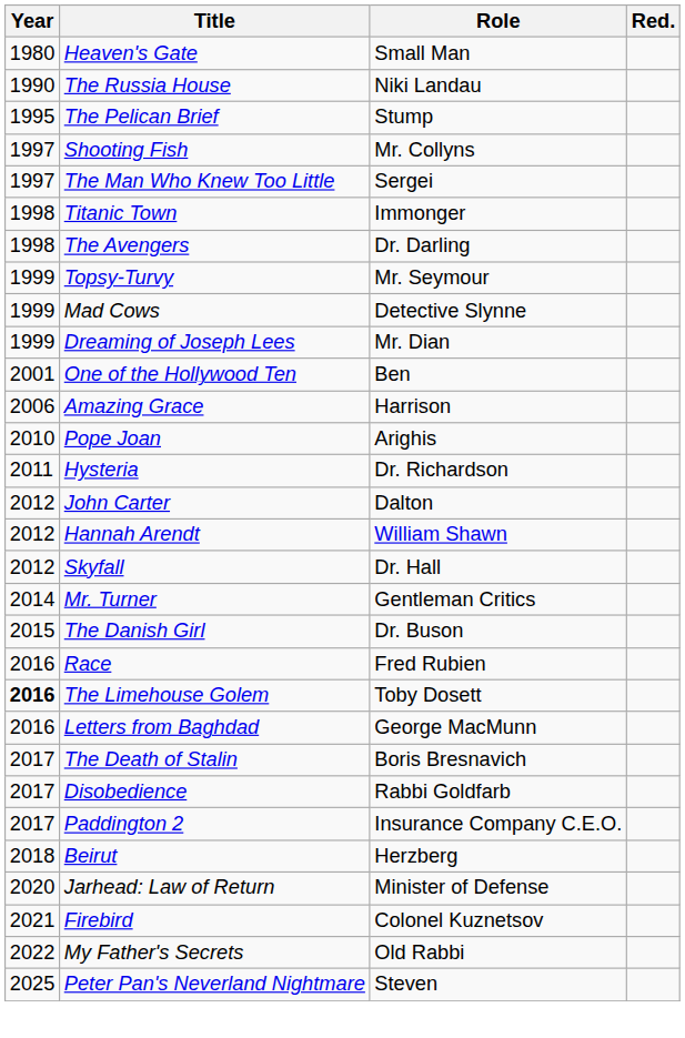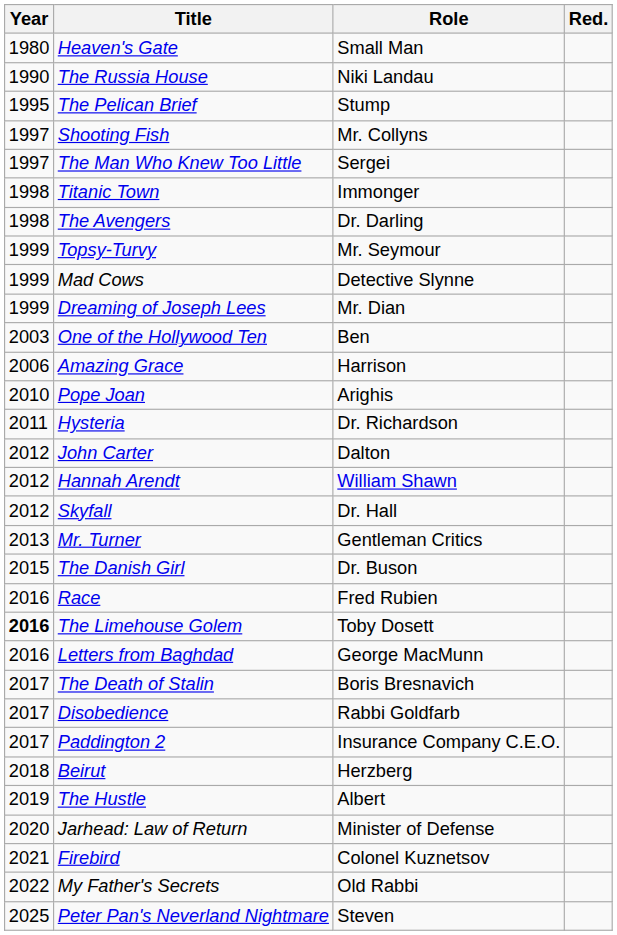 <table class="wikitable sortable">
 <tr>
 <th>Year</th>
 <th>Title</th>
 <th>Role</th>
 <th>Red.</th>
 </tr>
 <tr>
 <td>1980</td>
 <td><a href='#'><em>Heaven's Gate</em></a></td>
 <td>Small Man</td>
 <td></td>
 </tr>
 <tr>
 <td>1990</td>
 <td><a href='#'><em>The Russia House</em></a></td>
 <td>Niki Landau</td>
 <td></td>
 </tr>
 <tr>
 <td>1995</td>
 <td><a href='#'><em>The Pelican Brief</em></a></td>
 <td>Stump</td>
 <td></td>
 </tr>
 <tr>
 <td>1997</td>
 <td><em><a href='#'>Shooting Fish</a></em></td>
 <td>Mr. Collyns</td>
 <td></td>
 </tr>
 <tr>
 <td>1997</td>
 <td><em><a href='#'>The Man Who Knew Too Little</a></em></td>
 <td>Sergei</td>
 <td></td>
 </tr>
 <tr>
 <td>1998</td>
 <td><em><a href='#'>Titanic Town</a></em></td>
 <td>Immonger</td>
 <td></td>
 </tr>
 <tr>
 <td>1998</td>
 <td><a href='#'><em>The Avengers</em></a></td>
 <td>Dr. Darling</td>
 <td></td>
 </tr>
 <tr>
 <td>1999</td>
 <td><em><a href='#'>Topsy-Turvy</a></em></td>
 <td>Mr. Seymour</td>
 <td></td>
 </tr>
 <tr>
 <td>1999</td>
 <td><em>Mad Cows</em></td>
 <td>Detective Slynne</td>
 <td></td>
 </tr>
 <tr>
 <td>1999</td>
 <td><em><a href='#'>Dreaming of Joseph Lees</a></em></td>
 <td>Mr. Dian</td>
 <td></td>
 </tr>
 <tr>
-<td>2001</td>
+<td>2003</td>
 <td><em><a href='#'>One of the Hollywood Ten</a></em></td>
 <td>Ben</td>
 <td></td>
 </tr>
 <tr>
 <td>2006</td>
 <td><a href='#'><em>Amazing Grace</em></a></td>
 <td>Harrison</td>
 <td></td>
 </tr>
 <tr>
 <td>2010</td>
 <td><a href='#'><em>Pope Joan</em></a></td>
 <td>Arighis</td>
 <td></td>
 </tr>
 <tr>
 <td>2011</td>
 <td><a href='#'><em>Hysteria</em></a></td>
 <td>Dr. Richardson</td>
 <td></td>
 </tr>
 <tr>
 <td>2012</td>
 <td><a href='#'><em>John Carter</em></a></td>
 <td>Dalton</td>
 <td></td>
 </tr>
 <tr>
 <td>2012</td>
 <td><a href='#'><em>Hannah Arendt</em></a></td>
 <td><a href='#'>William Shawn</a></td>
 <td></td>
 </tr>
 <tr>
 <td>2012</td>
 <td><em><a href='#'>Skyfall</a></em></td>
 <td>Dr. Hall</td>
 <td></td>
 </tr>
 <tr>
-<td>2014</td>
+<td>2013</td>
 <td><em><a href='#'>Mr. Turner</a></em></td>
 <td>Gentleman Critics</td>
 <td></td>
 </tr>
 <tr>
 <td>2015</td>
 <td><a href='#'><em>The Danish Girl</em></a></td>
 <td>Dr. Buson</td>
 <td></td>
 </tr>
 <tr>
 <td>2016</td>
 <td><a href='#'><em>Race</em></a></td>
 <td>Fred Rubien</td>
 <td></td>
 </tr>
 <tr>
 <td><strong>2016</strong></td>
 <td><em><a href='#'>The Limehouse Golem</a></em></td>
 <td>Toby Dosett</td>
 <td></td>
 </tr>
 <tr>
 <td>2016</td>
 <td><em><a href='#'>Letters from Baghdad</a></em></td>
 <td>George MacMunn</td>
 <td></td>
 </tr>
 <tr>
 <td>2017</td>
 <td><em><a href='#'>The Death of Stalin</a></em></td>
 <td>Boris Bresnavich</td>
 <td></td>
 </tr>
 <tr>
 <td>2017</td>
 <td><a href='#'><em>Disobedience</em></a></td>
 <td>Rabbi Goldfarb</td>
 <td></td>
 </tr>
 <tr>
 <td>2017</td>
 <td><em><a href='#'>Paddington 2</a></em></td>
 <td>Insurance Company C.E.O.</td>
 <td></td>
 </tr>
 <tr>
 <td>2018</td>
 <td><a href='#'><em>Beirut</em></a></td>
 <td>Herzberg</td>
 <td></td>
 </tr>
 <tr>
+<td>2019</td>
+<td><a href='#'><em>The Hustle</em></a></td>
+<td>Albert</td>
+<td></td>
+</tr>
+<tr>
 <td>2020</td>
 <td><em>Jarhead: Law of Return</em></td>
 <td>Minister of Defense</td>
 <td></td>
 </tr>
 <tr>
 <td>2021</td>
 <td><a href='#'><em>Firebird</em></a></td>
 <td>Colonel Kuznetsov</td>
 <td></td>
 </tr>
 <tr>
 <td>2022</td>
 <td><em>My Father's Secrets</em></td>
 <td>Old Rabbi</td>
 <td></td>
 </tr>
 <tr>
 <td>2025</td>
 <td><em><a href='#'>Peter Pan's Neverland Nightmare</a></em></td>
 <td>Steven</td>
 <td></td>
 </tr>
 </table>
